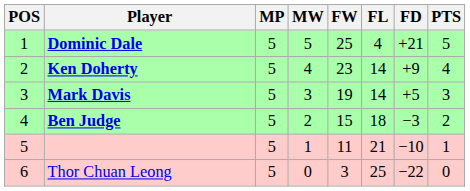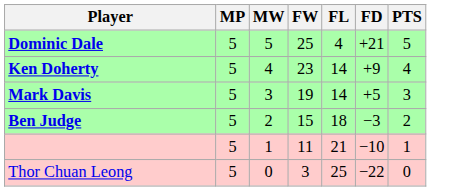 <table class="wikitable" style="text-align: center;">
 <tr>
-<th width=25>POS</th>
 <th width=200>Player</th>
 <th width=25>MP</th>
 <th width=25>MW</th>
 <th width=25>FW</th>
 <th width=25>FL</th>
 <th width=25>FD</th>
 <th width=25>PTS</th>
 </tr>
 <tr style="background:#aaffaa;">
-<td>1</td>
 <td style="text-align:left;"> <strong><a href='#'>Dominic Dale</a></strong></td>
 <td>5</td>
 <td>5</td>
 <td>25</td>
 <td>4</td>
 <td>+21</td>
 <td>5</td>
 </tr>
 <tr style="background:#aaffaa;">
-<td>2</td>
 <td style="text-align:left;"> <strong><a href='#'>Ken Doherty</a></strong></td>
 <td>5</td>
 <td>4</td>
 <td>23</td>
 <td>14</td>
 <td>+9</td>
 <td>4</td>
 </tr>
 <tr style="background:#aaffaa;">
-<td>3</td>
 <td style="text-align:left;"> <strong><a href='#'>Mark Davis</a></strong></td>
 <td>5</td>
 <td>3</td>
 <td>19</td>
 <td>14</td>
 <td>+5</td>
 <td>3</td>
 </tr>
 <tr style="background:#aaffaa;">
-<td>4</td>
 <td style="text-align:left;"> <strong><a href='#'>Ben Judge</a></strong></td>
 <td>5</td>
 <td>2</td>
 <td>15</td>
 <td>18</td>
 <td>−3</td>
 <td>2</td>
 </tr>
 <tr style="background:#fcc;">
-<td>5</td>
 <td style="text-align:left;"></td>
 <td>5</td>
 <td>1</td>
 <td>11</td>
 <td>21</td>
 <td>−10</td>
 <td>1</td>
 </tr>
 <tr style="background:#fcc;">
-<td>6</td>
 <td style="text-align:left;"> <a href='#'>Thor Chuan Leong</a></td>
 <td>5</td>
 <td>0</td>
 <td>3</td>
 <td>25</td>
 <td>−22</td>
 <td>0</td>
 </tr>
 </table>
